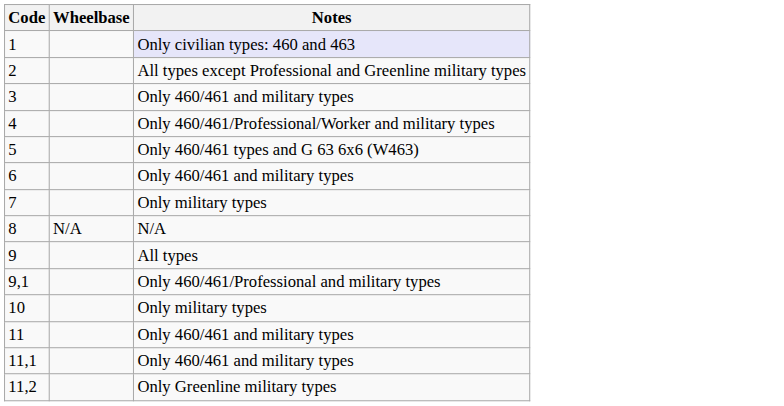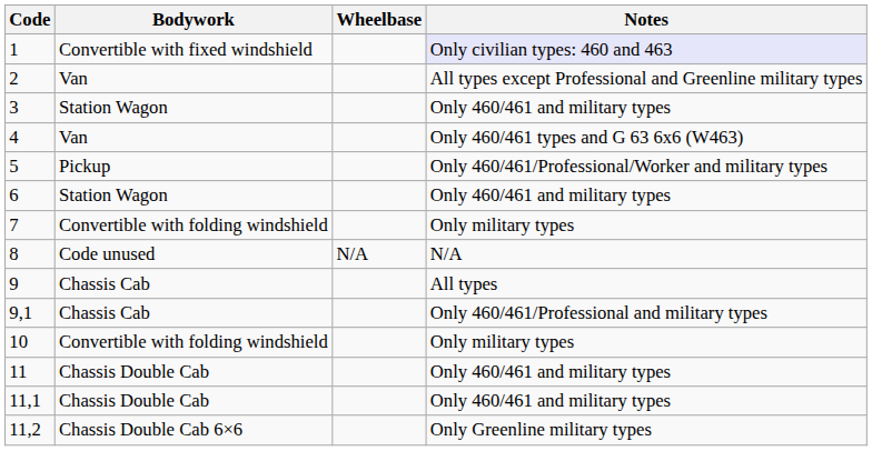 <table class="wikitable">
 <tr>
 <th>Code</th>
+<th>Bodywork</th>
 <th>Wheelbase</th>
 <th>Notes</th>
 </tr>
 <tr>
 <td>1</td>
+<td>Convertible with fixed windshield</td>
 <td></td>
 <td style="background: lavender;">Only civilian types: 460 and 463</td>
 </tr>
 <tr>
 <td>2</td>
+<td>Van</td>
 <td></td>
 <td>All types except Professional and Greenline military types</td>
 </tr>
 <tr>
 <td>3</td>
+<td>Station Wagon</td>
 <td></td>
 <td>Only 460/461 and military types</td>
 </tr>
 <tr>
 <td>4</td>
+<td>Van</td>
+<td></td>
+<td>Only 460/461 types and G 63 6x6 (W463)</td>
+</tr>
+<tr>
+<td>5</td>
+<td>Pickup</td>
 <td></td>
 <td>Only 460/461/Professional/Worker and military types</td>
 </tr>
 <tr>
-<td>5</td>
-<td></td>
-<td>Only 460/461 types and G 63 6x6 (W463)</td>
-</tr>
-<tr>
 <td>6</td>
+<td>Station Wagon</td>
 <td></td>
 <td>Only 460/461 and military types</td>
 </tr>
 <tr>
 <td>7</td>
+<td>Convertible with folding windshield</td>
 <td></td>
 <td>Only military types</td>
 </tr>
 <tr>
 <td>8</td>
+<td>Code unused</td>
 <td>N/A</td>
 <td>N/A</td>
 </tr>
 <tr>
 <td>9</td>
+<td>Chassis Cab</td>
 <td></td>
 <td>All types</td>
 </tr>
 <tr>
 <td>9,1</td>
+<td>Chassis Cab</td>
 <td></td>
 <td>Only 460/461/Professional and military types</td>
 </tr>
 <tr>
 <td>10</td>
+<td>Convertible with folding windshield</td>
 <td></td>
 <td>Only military types</td>
 </tr>
 <tr>
 <td>11</td>
+<td>Chassis Double Cab</td>
 <td></td>
 <td>Only 460/461 and military types</td>
 </tr>
 <tr>
 <td>11,1</td>
+<td>Chassis Double Cab</td>
 <td></td>
 <td>Only 460/461 and military types</td>
 </tr>
 <tr>
 <td>11,2</td>
+<td>Chassis Double Cab 6×6</td>
 <td></td>
 <td>Only Greenline military types</td>
 </tr>
 </table>
